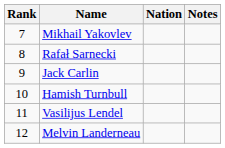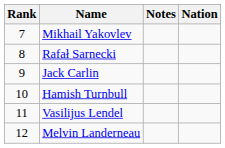 <table class="wikitable sortable" style="text-align:center">
 <tr>
 <th>Rank</th>
 <th>Name</th>
+<th>Notes</th>
 <th>Nation</th>
-<th>Notes</th>
 </tr>
 <tr>
 <td>7</td>
 <td align=left><a href='#'>Mikhail Yakovlev</a></td>
+<td></td>
 <td align=left></td>
-<td></td>
 </tr>
 <tr>
 <td>8</td>
 <td align=left><a href='#'>Rafał Sarnecki</a></td>
+<td></td>
 <td align=left></td>
-<td></td>
 </tr>
 <tr>
 <td>9</td>
 <td align=left><a href='#'>Jack Carlin</a></td>
+<td></td>
 <td align=left></td>
-<td></td>
 </tr>
 <tr>
 <td>10</td>
 <td align=left><a href='#'>Hamish Turnbull</a></td>
+<td></td>
 <td align=left></td>
-<td></td>
 </tr>
 <tr>
 <td>11</td>
 <td align=left><a href='#'>Vasilijus Lendel</a></td>
+<td></td>
 <td align=left></td>
-<td></td>
 </tr>
 <tr>
 <td>12</td>
 <td align=left><a href='#'>Melvin Landerneau</a></td>
+<td></td>
 <td align=left></td>
-<td></td>
 </tr>
 </table>
